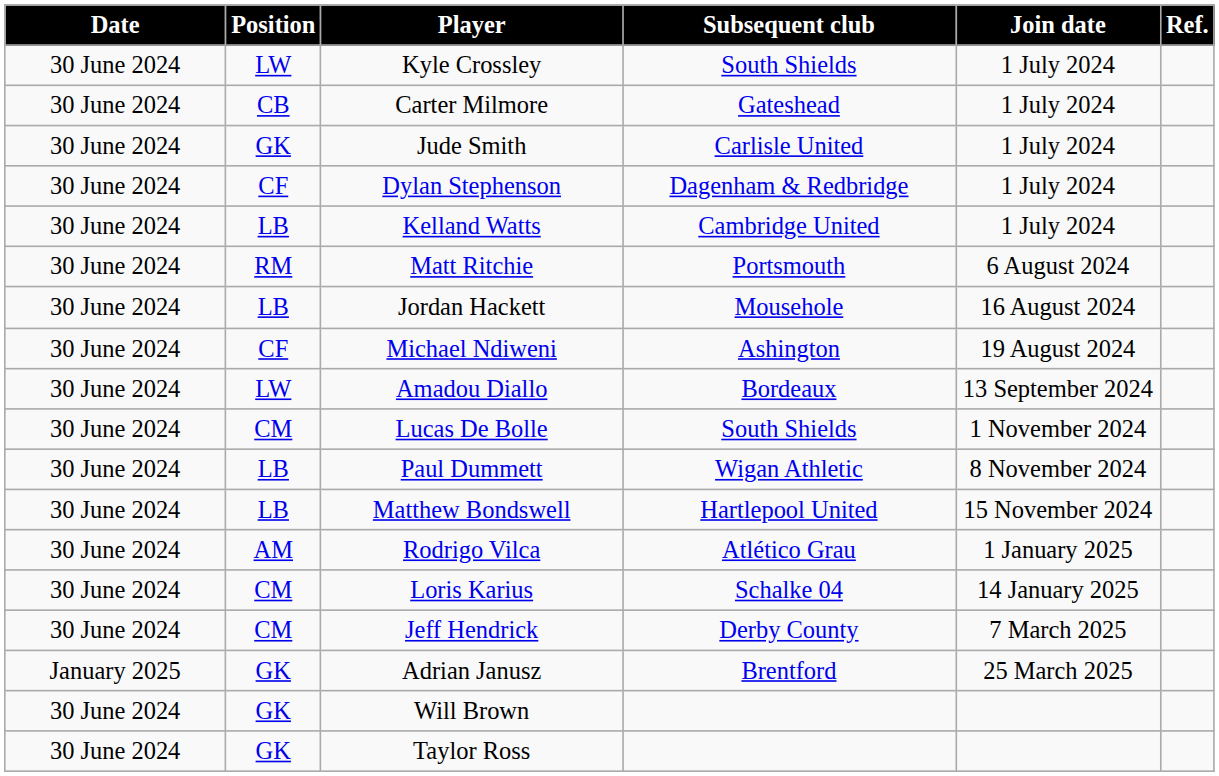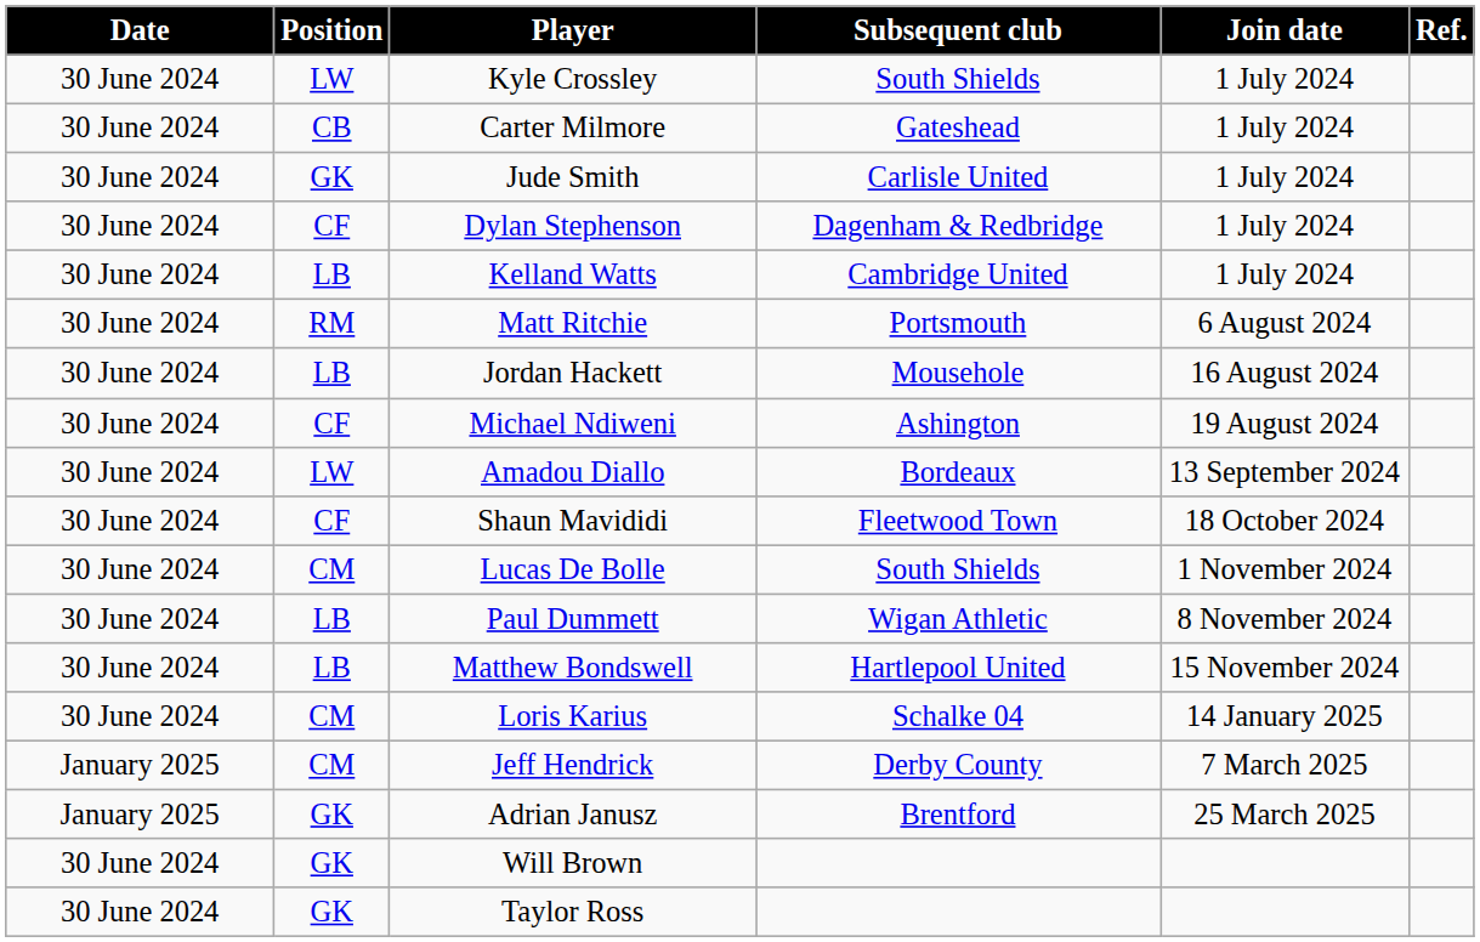 <table class="wikitable" style="text-align:center;font-size:95%">
 <tr>
 <th style="background:black;color:#FFFFFF;width:130px">Date</th>
 <th style="background:black;color:#FFFFFF;width:50px">Position</th>
 <th style="background:black;color:#FFFFFF;width:180px">Player</th>
 <th style="background:black;color:#FFFFFF;width:200px">Subsequent club</th>
 <th style="background:black;color:#FFFFFF;width:120px">Join date</th>
 <th style="background:black;color:#FFFFFF;width:25px">Ref.</th>
 </tr>
 <tr>
 <td>30 June 2024</td>
 <td><a href='#'>LW</a></td>
 <td> Kyle Crossley</td>
 <td> <a href='#'>South Shields</a></td>
 <td>1 July 2024</td>
 <td></td>
 </tr>
 <tr>
 <td>30 June 2024</td>
 <td><a href='#'>CB</a></td>
 <td> Carter Milmore</td>
 <td> <a href='#'>Gateshead</a></td>
 <td>1 July 2024</td>
 <td></td>
 </tr>
 <tr>
 <td>30 June 2024</td>
 <td><a href='#'>GK</a></td>
 <td> Jude Smith</td>
 <td> <a href='#'>Carlisle United</a></td>
 <td>1 July 2024</td>
 <td></td>
 </tr>
 <tr>
 <td>30 June 2024</td>
 <td><a href='#'>CF</a></td>
 <td> <a href='#'>Dylan Stephenson</a></td>
 <td> <a href='#'>Dagenham & Redbridge</a></td>
 <td>1 July 2024</td>
 <td></td>
 </tr>
 <tr>
 <td>30 June 2024</td>
 <td><a href='#'>LB</a></td>
 <td> <a href='#'>Kelland Watts</a></td>
 <td> <a href='#'>Cambridge United</a></td>
 <td>1 July 2024</td>
 <td></td>
 </tr>
 <tr>
 <td>30 June 2024</td>
 <td><a href='#'>RM</a></td>
 <td> <a href='#'>Matt Ritchie</a></td>
 <td> <a href='#'>Portsmouth</a></td>
 <td>6 August 2024</td>
 <td></td>
 </tr>
 <tr>
 <td>30 June 2024</td>
 <td><a href='#'>LB</a></td>
 <td> Jordan Hackett</td>
 <td> <a href='#'>Mousehole</a></td>
 <td>16 August 2024</td>
 <td></td>
 </tr>
 <tr>
 <td>30 June 2024</td>
 <td><a href='#'>CF</a></td>
 <td> <a href='#'>Michael Ndiweni</a></td>
 <td> <a href='#'>Ashington</a></td>
 <td>19 August 2024</td>
 <td></td>
 </tr>
 <tr>
 <td>30 June 2024</td>
 <td><a href='#'>LW</a></td>
 <td> <a href='#'>Amadou Diallo</a></td>
 <td> <a href='#'>Bordeaux</a></td>
 <td>13 September 2024</td>
 <td></td>
 </tr>
 <tr>
 <td>30 June 2024</td>
+<td><a href='#'>CF</a></td>
+<td> Shaun Mavididi</td>
+<td> <a href='#'>Fleetwood Town</a></td>
+<td>18 October 2024</td>
+<td></td>
+</tr>
+<tr>
+<td>30 June 2024</td>
 <td><a href='#'>CM</a></td>
 <td> <a href='#'>Lucas De Bolle</a></td>
 <td> <a href='#'>South Shields</a></td>
 <td>1 November 2024</td>
 <td></td>
 </tr>
 <tr>
 <td>30 June 2024</td>
 <td><a href='#'>LB</a></td>
 <td> <a href='#'>Paul Dummett</a></td>
 <td> <a href='#'>Wigan Athletic</a></td>
 <td>8 November 2024</td>
 <td></td>
 </tr>
 <tr>
 <td>30 June 2024</td>
 <td><a href='#'>LB</a></td>
 <td> <a href='#'>Matthew Bondswell</a></td>
 <td> <a href='#'>Hartlepool United</a></td>
 <td>15 November 2024</td>
 <td></td>
 </tr>
 <tr>
 <td>30 June 2024</td>
-<td><a href='#'>AM</a></td>
-<td> <a href='#'>Rodrigo Vilca</a></td>
-<td> <a href='#'>Atlético Grau</a></td>
-<td>1 January 2025</td>
-<td></td>
-</tr>
-<tr>
-<td>30 June 2024</td>
 <td><a href='#'>CM</a></td>
 <td> <a href='#'>Loris Karius</a></td>
 <td> <a href='#'>Schalke 04</a></td>
 <td>14 January 2025</td>
 <td></td>
 </tr>
 <tr>
-<td>30 June 2024</td>
+<td>January 2025</td>
 <td><a href='#'>CM</a></td>
 <td> <a href='#'>Jeff Hendrick</a></td>
 <td> <a href='#'>Derby County</a></td>
 <td>7 March 2025</td>
 <td></td>
 </tr>
 <tr>
 <td>January 2025</td>
 <td><a href='#'>GK</a></td>
 <td> Adrian Janusz</td>
 <td> <a href='#'>Brentford</a></td>
 <td>25 March 2025</td>
 <td></td>
 </tr>
 <tr>
 <td>30 June 2024</td>
 <td><a href='#'>GK</a></td>
 <td> Will Brown</td>
 <td></td>
 <td></td>
 <td></td>
 </tr>
 <tr>
 <td>30 June 2024</td>
 <td><a href='#'>GK</a></td>
 <td> Taylor Ross</td>
 <td></td>
 <td></td>
 <td></td>
 </tr>
 </table>
